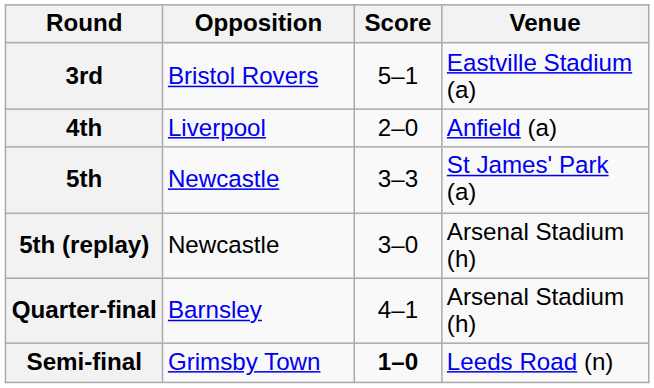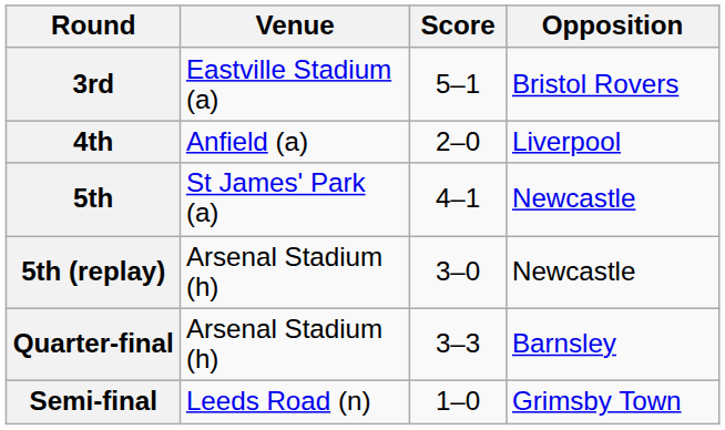 <table class="wikitable plainrowheaders" style="text-align:center;margin-left:1em;float:right">
 <tr>
 <th scope=col>Round</th>
+<th scope="col" style="width:130px;">Venue</th>
+<th scope="col" style="width:50px;">Score</th>
 <th scope="col" style="width:120px;">Opposition</th>
-<th scope="col" style="width:50px;">Score</th>
-<th scope="col" style="width:130px;">Venue</th>
 </tr>
 <tr>
 <th scope=row style="text-align:center">3rd</th>
+<td align="left"><a href='#'>Eastville Stadium</a> (a)</td>
+<td>5–1</td>
 <td align="left"><a href='#'>Bristol Rovers</a></td>
-<td>5–1</td>
-<td align="left"><a href='#'>Eastville Stadium</a> (a)</td>
 </tr>
 <tr>
 <th scope=row style="text-align:center">4th</th>
+<td align="left"><a href='#'>Anfield</a> (a)</td>
+<td>2–0</td>
 <td align="left"><a href='#'>Liverpool</a></td>
-<td>2–0</td>
-<td align="left"><a href='#'>Anfield</a> (a)</td>
 </tr>
 <tr>
 <th scope=row style="text-align:center">5th</th>
+<td align="left"><a href='#'>St James' Park</a> (a)</td>
+<td>4–1</td>
 <td align="left"><a href='#'>Newcastle</a></td>
-<td>3–3</td>
-<td align="left"><a href='#'>St James' Park</a> (a)</td>
 </tr>
 <tr>
 <th scope=row style="text-align:center">5th (replay)</th>
+<td align="left">Arsenal Stadium (h)</td>
+<td>3–0</td>
 <td align="left">Newcastle</td>
-<td>3–0</td>
-<td align="left">Arsenal Stadium (h)</td>
 </tr>
 <tr>
 <th scope=row style="text-align:center">Quarter-final</th>
+<td align="left">Arsenal Stadium (h)</td>
+<td>3–3</td>
 <td align="left"><a href='#'>Barnsley</a></td>
-<td>4–1</td>
-<td align="left">Arsenal Stadium (h)</td>
 </tr>
 <tr>
 <th scope=row style="text-align:center">Semi-final</th>
+<td align="left"><a href='#'>Leeds Road</a> (n)</td>
+<td>1–0</td>
 <td align="left"><a href='#'>Grimsby Town</a></td>
-<td><strong>1–0</strong></td>
-<td align="left"><a href='#'>Leeds Road</a> (n)</td>
 </tr>
 </table>
